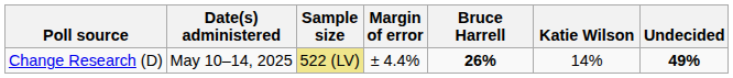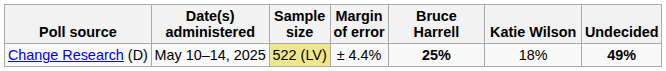 <table class="wikitable" style="font-size:90%;text-align:center;">
 <tr style="vertical-align:bottom">
 <th>Poll source</th>
 <th>Date(s)<br>administered</th>
 <th>Sample<br>size</th>
 <th>Margin<br>of error</th>
 <th style="width:90px;">Bruce Harrell</th>
 <th style="width:90px;">Katie Wilson</th>
 <th>Undecided</th>
 </tr>
 <tr>
 <td style="text-align:left;"><a href='#'>Change Research</a> (D)</td>
 <td>May 10–14, 2025</td>
 <td style="background: khaki;">522 (LV)</td>
 <td>± 4.4%</td>
-<td><strong>26%</strong></td>
-<td>14%</td>
+<td><strong>25%</strong></td>
+<td>18%</td>
 <td><strong>49%</strong></td>
 </tr>
 </table>
